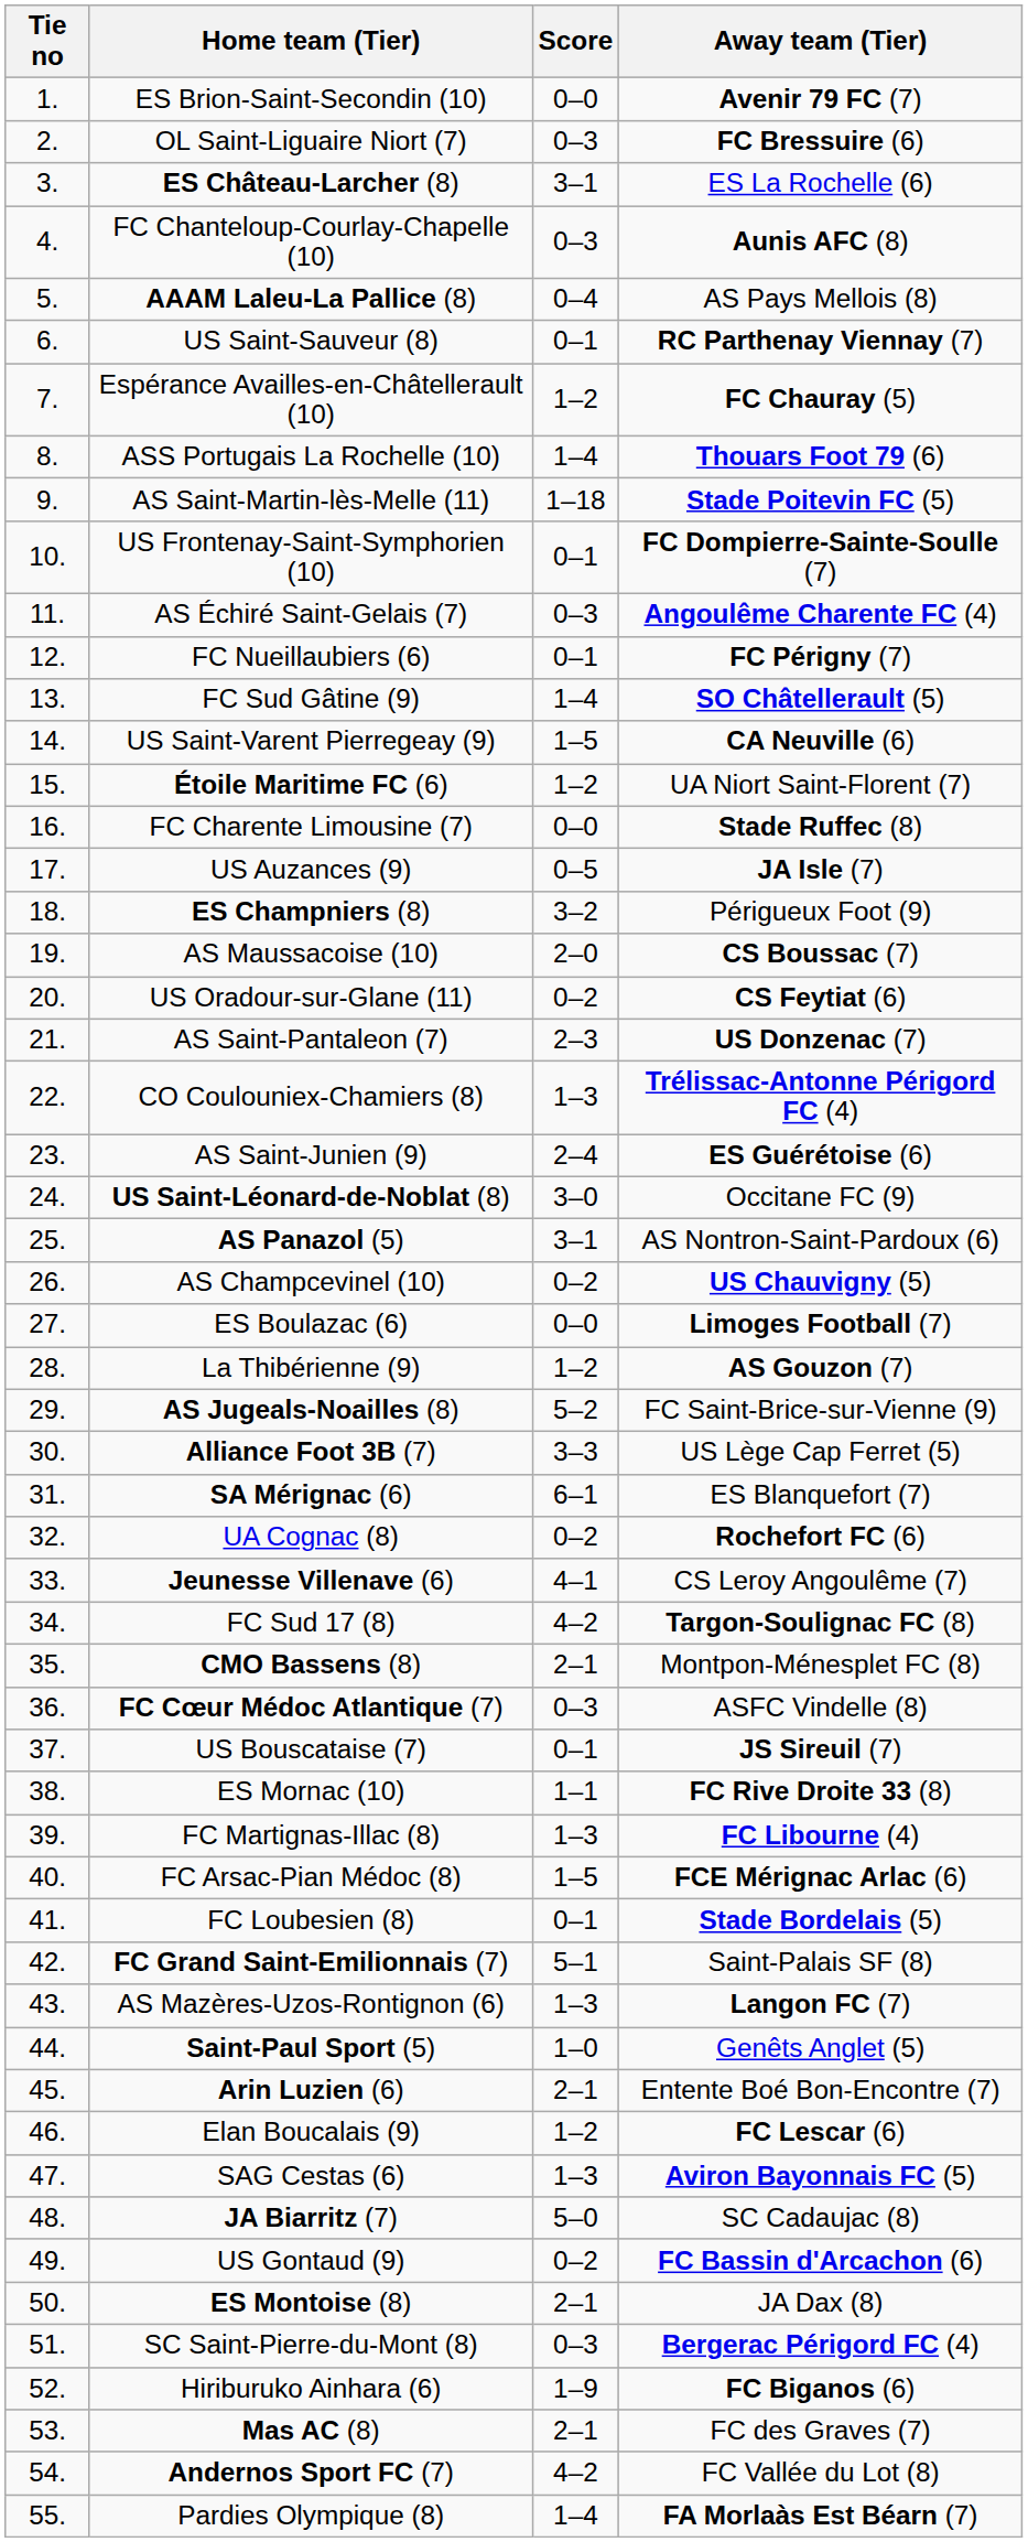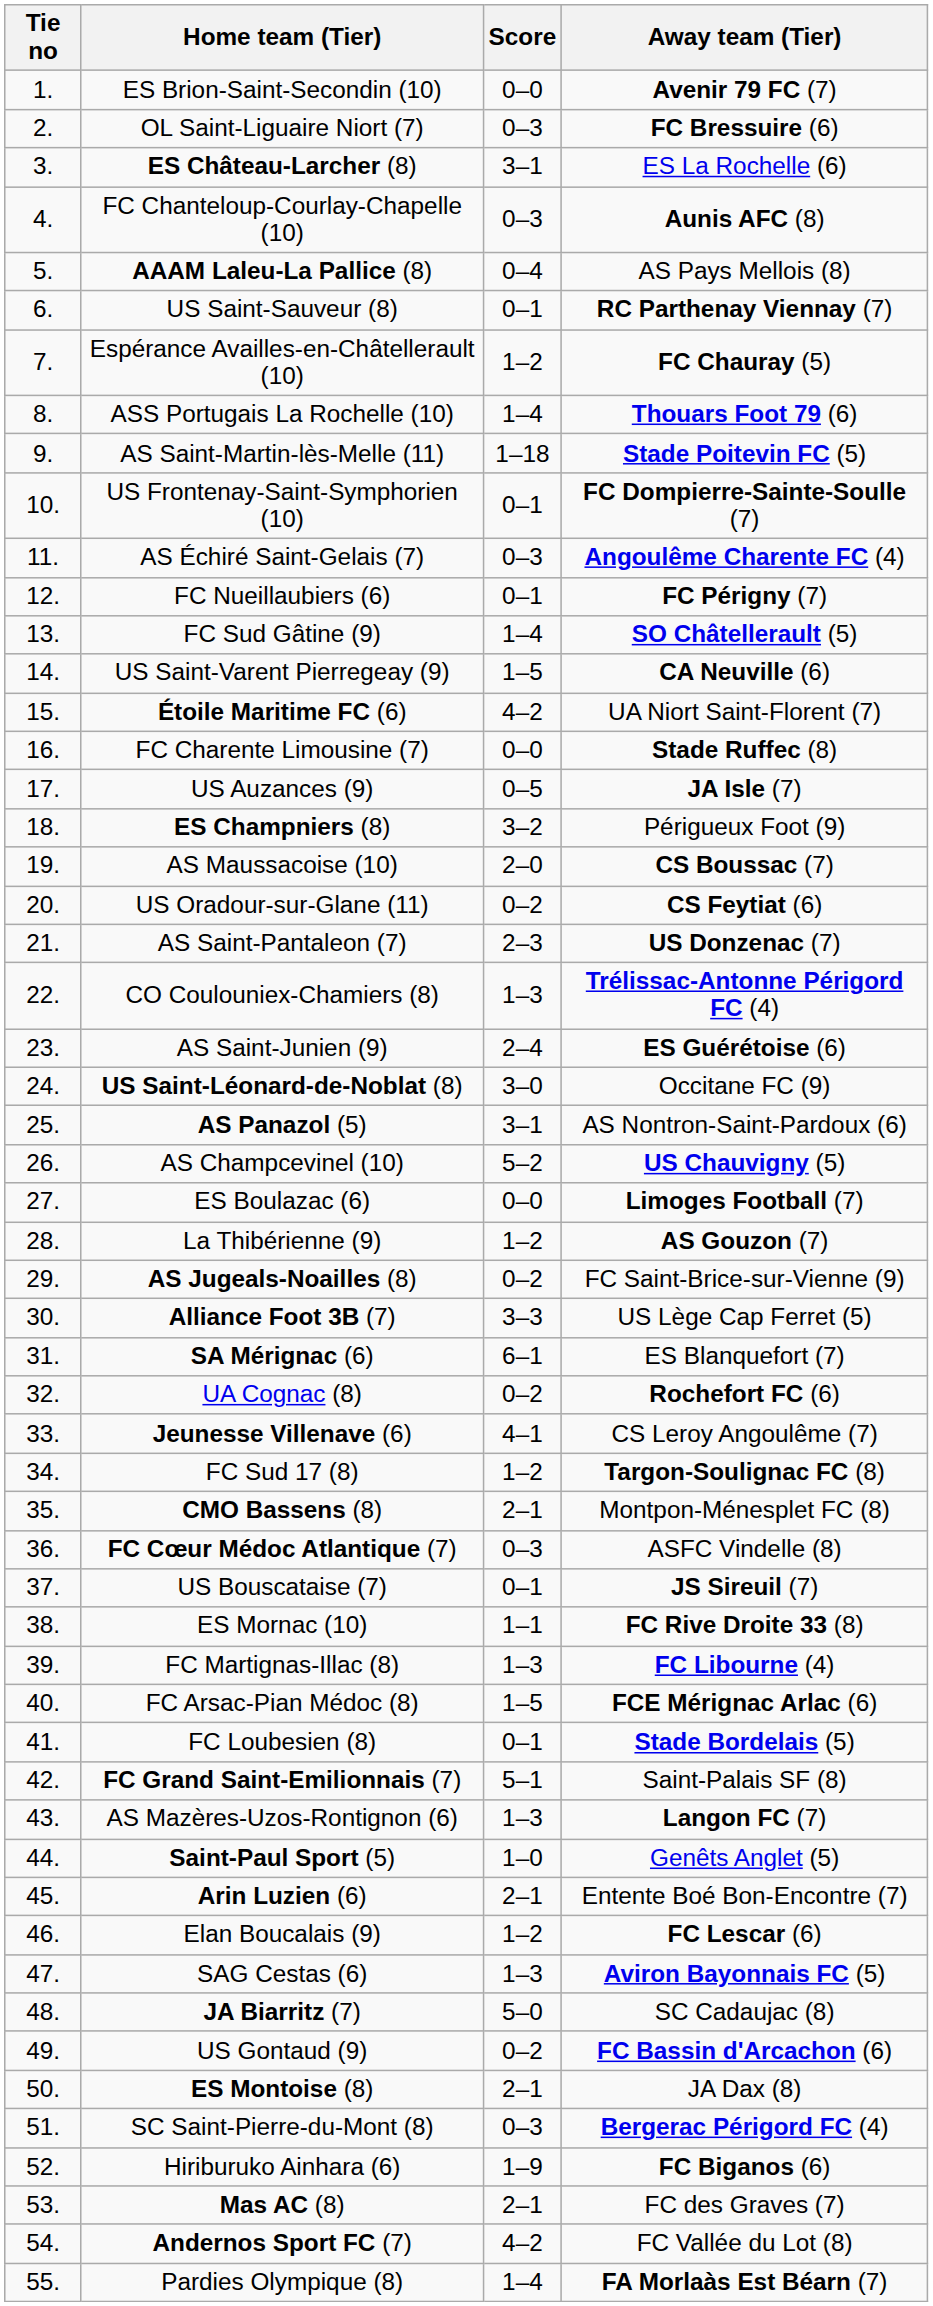 <table class="wikitable" style="text-align: center">
 <tr>
 <th>Tie no</th>
 <th>Home team (Tier)</th>
 <th>Score</th>
 <th>Away team (Tier)</th>
 </tr>
 <tr>
 <td>1.</td>
 <td>ES Brion-Saint-Secondin (10)</td>
 <td>0–0 </td>
 <td><strong>Avenir 79 FC</strong> (7)</td>
 </tr>
 <tr>
 <td>2.</td>
 <td>OL Saint-Liguaire Niort (7)</td>
 <td>0–3</td>
 <td><strong>FC Bressuire</strong> (6)</td>
 </tr>
 <tr>
 <td>3.</td>
 <td><strong>ES Château-Larcher</strong> (8)</td>
 <td>3–1</td>
 <td><a href='#'>ES La Rochelle</a> (6)</td>
 </tr>
 <tr>
 <td>4.</td>
 <td>FC Chanteloup-Courlay-Chapelle (10)</td>
 <td>0–3</td>
 <td><strong>Aunis AFC</strong> (8)</td>
 </tr>
 <tr>
 <td>5.</td>
 <td><strong>AAAM Laleu-La Pallice</strong> (8)</td>
 <td>0–4</td>
 <td>AS Pays Mellois (8)</td>
 </tr>
 <tr>
 <td>6.</td>
 <td>US Saint-Sauveur (8)</td>
 <td>0–1</td>
 <td><strong>RC Parthenay Viennay</strong> (7)</td>
 </tr>
 <tr>
 <td>7.</td>
 <td>Espérance Availles-en-Châtellerault (10)</td>
 <td>1–2</td>
 <td><strong>FC Chauray</strong> (5)</td>
 </tr>
 <tr>
 <td>8.</td>
 <td>ASS Portugais La Rochelle (10)</td>
 <td>1–4</td>
 <td><strong><a href='#'>Thouars Foot 79</a></strong> (6)</td>
 </tr>
 <tr>
 <td>9.</td>
 <td>AS Saint-Martin-lès-Melle (11)</td>
 <td>1–18</td>
 <td><strong><a href='#'>Stade Poitevin FC</a></strong> (5)</td>
 </tr>
 <tr>
 <td>10.</td>
 <td>US Frontenay-Saint-Symphorien (10)</td>
 <td>0–1</td>
 <td><strong>FC Dompierre-Sainte-Soulle</strong> (7)</td>
 </tr>
 <tr>
 <td>11.</td>
 <td>AS Échiré Saint-Gelais (7)</td>
 <td>0–3</td>
 <td><strong><a href='#'>Angoulême Charente FC</a></strong> (4)</td>
 </tr>
 <tr>
 <td>12.</td>
 <td>FC Nueillaubiers (6)</td>
 <td>0–1</td>
 <td><strong>FC Périgny</strong> (7)</td>
 </tr>
 <tr>
 <td>13.</td>
 <td>FC Sud Gâtine (9)</td>
 <td>1–4</td>
 <td><strong><a href='#'>SO Châtellerault</a></strong> (5)</td>
 </tr>
 <tr>
 <td>14.</td>
 <td>US Saint-Varent Pierregeay (9)</td>
 <td>1–5</td>
 <td><strong>CA Neuville</strong> (6)</td>
 </tr>
 <tr>
 <td>15.</td>
 <td><strong>Étoile Maritime FC</strong> (6)</td>
-<td>1–2</td>
+<td>4–2</td>
 <td>UA Niort Saint-Florent (7)</td>
 </tr>
 <tr>
 <td>16.</td>
 <td>FC Charente Limousine (7)</td>
 <td>0–0 </td>
 <td><strong>Stade Ruffec</strong> (8)</td>
 </tr>
 <tr>
 <td>17.</td>
 <td>US Auzances (9)</td>
 <td>0–5</td>
 <td><strong>JA Isle</strong> (7)</td>
 </tr>
 <tr>
 <td>18.</td>
 <td><strong>ES Champniers</strong> (8)</td>
 <td>3–2</td>
 <td>Périgueux Foot (9)</td>
 </tr>
 <tr>
 <td>19.</td>
 <td>AS Maussacoise (10)</td>
 <td>2–0</td>
 <td><strong>CS Boussac</strong> (7)</td>
 </tr>
 <tr>
 <td>20.</td>
 <td>US Oradour-sur-Glane (11)</td>
 <td>0–2</td>
 <td><strong>CS Feytiat</strong> (6)</td>
 </tr>
 <tr>
 <td>21.</td>
 <td>AS Saint-Pantaleon (7)</td>
 <td>2–3</td>
 <td><strong>US Donzenac</strong> (7)</td>
 </tr>
 <tr>
 <td>22.</td>
 <td>CO Coulouniex-Chamiers (8)</td>
 <td>1–3</td>
 <td><strong><a href='#'>Trélissac-Antonne Périgord FC</a></strong> (4)</td>
 </tr>
 <tr>
 <td>23.</td>
 <td>AS Saint-Junien (9)</td>
 <td>2–4</td>
 <td><strong>ES Guérétoise</strong> (6)</td>
 </tr>
 <tr>
 <td>24.</td>
 <td><strong>US Saint-Léonard-de-Noblat</strong> (8)</td>
 <td>3–0</td>
 <td>Occitane FC (9)</td>
 </tr>
 <tr>
 <td>25.</td>
 <td><strong>AS Panazol</strong> (5)</td>
 <td>3–1</td>
 <td>AS Nontron-Saint-Pardoux (6)</td>
 </tr>
 <tr>
 <td>26.</td>
 <td>AS Champcevinel (10)</td>
-<td>0–2</td>
+<td>5–2</td>
 <td><strong><a href='#'>US Chauvigny</a></strong> (5)</td>
 </tr>
 <tr>
 <td>27.</td>
 <td>ES Boulazac (6)</td>
 <td>0–0 </td>
 <td><strong>Limoges Football</strong> (7)</td>
 </tr>
 <tr>
 <td>28.</td>
 <td>La Thibérienne (9)</td>
 <td>1–2</td>
 <td><strong>AS Gouzon</strong> (7)</td>
 </tr>
 <tr>
 <td>29.</td>
 <td><strong>AS Jugeals-Noailles</strong> (8)</td>
-<td>5–2</td>
+<td>0–2</td>
 <td>FC Saint-Brice-sur-Vienne (9)</td>
 </tr>
 <tr>
 <td>30.</td>
 <td><strong>Alliance Foot 3B</strong> (7)</td>
 <td>3–3 </td>
 <td>US Lège Cap Ferret (5)</td>
 </tr>
 <tr>
 <td>31.</td>
 <td><strong>SA Mérignac</strong> (6)</td>
 <td>6–1</td>
 <td>ES Blanquefort (7)</td>
 </tr>
 <tr>
 <td>32.</td>
 <td><a href='#'>UA Cognac</a> (8)</td>
 <td>0–2</td>
 <td><strong>Rochefort FC</strong> (6)</td>
 </tr>
 <tr>
 <td>33.</td>
 <td><strong>Jeunesse Villenave</strong> (6)</td>
 <td>4–1</td>
 <td>CS Leroy Angoulême (7)</td>
 </tr>
 <tr>
 <td>34.</td>
 <td>FC Sud 17 (8)</td>
-<td>4–2</td>
+<td>1–2</td>
 <td><strong>Targon-Soulignac FC</strong> (8)</td>
 </tr>
 <tr>
 <td>35.</td>
 <td><strong>CMO Bassens</strong> (8)</td>
 <td>2–1</td>
 <td>Montpon-Ménesplet FC (8)</td>
 </tr>
 <tr>
 <td>36.</td>
 <td><strong>FC Cœur Médoc Atlantique</strong> (7)</td>
 <td>0–3</td>
 <td>ASFC Vindelle (8)</td>
 </tr>
 <tr>
 <td>37.</td>
 <td>US Bouscataise (7)</td>
 <td>0–1</td>
 <td><strong>JS Sireuil</strong> (7)</td>
 </tr>
 <tr>
 <td>38.</td>
 <td>ES Mornac (10)</td>
 <td>1–1 </td>
 <td><strong>FC Rive Droite 33</strong> (8)</td>
 </tr>
 <tr>
 <td>39.</td>
 <td>FC Martignas-Illac (8)</td>
 <td>1–3</td>
 <td><strong><a href='#'>FC Libourne</a></strong> (4)</td>
 </tr>
 <tr>
 <td>40.</td>
 <td>FC Arsac-Pian Médoc (8)</td>
 <td>1–5</td>
 <td><strong>FCE Mérignac Arlac</strong> (6)</td>
 </tr>
 <tr>
 <td>41.</td>
 <td>FC Loubesien (8)</td>
 <td>0–1</td>
 <td><strong><a href='#'>Stade Bordelais</a></strong> (5)</td>
 </tr>
 <tr>
 <td>42.</td>
 <td><strong>FC Grand Saint-Emilionnais</strong> (7)</td>
 <td>5–1</td>
 <td>Saint-Palais SF (8)</td>
 </tr>
 <tr>
 <td>43.</td>
 <td>AS Mazères-Uzos-Rontignon (6)</td>
 <td>1–3</td>
 <td><strong>Langon FC</strong> (7)</td>
 </tr>
 <tr>
 <td>44.</td>
 <td><strong>Saint-Paul Sport</strong> (5)</td>
 <td>1–0</td>
 <td><a href='#'>Genêts Anglet</a> (5)</td>
 </tr>
 <tr>
 <td>45.</td>
 <td><strong>Arin Luzien</strong> (6)</td>
 <td>2–1</td>
 <td>Entente Boé Bon-Encontre (7)</td>
 </tr>
 <tr>
 <td>46.</td>
 <td>Elan Boucalais (9)</td>
 <td>1–2</td>
 <td><strong>FC Lescar</strong> (6)</td>
 </tr>
 <tr>
 <td>47.</td>
 <td>SAG Cestas (6)</td>
 <td>1–3</td>
 <td><strong><a href='#'>Aviron Bayonnais FC</a></strong> (5)</td>
 </tr>
 <tr>
 <td>48.</td>
 <td><strong>JA Biarritz</strong> (7)</td>
 <td>5–0</td>
 <td>SC Cadaujac (8)</td>
 </tr>
 <tr>
 <td>49.</td>
 <td>US Gontaud (9)</td>
 <td>0–2</td>
 <td><strong><a href='#'>FC Bassin d'Arcachon</a></strong> (6)</td>
 </tr>
 <tr>
 <td>50.</td>
 <td><strong>ES Montoise</strong> (8)</td>
 <td>2–1</td>
 <td>JA Dax (8)</td>
 </tr>
 <tr>
 <td>51.</td>
 <td>SC Saint-Pierre-du-Mont (8)</td>
 <td>0–3</td>
 <td><strong><a href='#'>Bergerac Périgord FC</a></strong> (4)</td>
 </tr>
 <tr>
 <td>52.</td>
 <td>Hiriburuko Ainhara (6)</td>
 <td>1–9</td>
 <td><strong>FC Biganos</strong> (6)</td>
 </tr>
 <tr>
 <td>53.</td>
 <td><strong>Mas AC</strong> (8)</td>
 <td>2–1</td>
 <td>FC des Graves (7)</td>
 </tr>
 <tr>
 <td>54.</td>
 <td><strong>Andernos Sport FC</strong> (7)</td>
 <td>4–2</td>
 <td>FC Vallée du Lot (8)</td>
 </tr>
 <tr>
 <td>55.</td>
 <td>Pardies Olympique (8)</td>
 <td>1–4</td>
 <td><strong>FA Morlaàs Est Béarn</strong> (7)</td>
 </tr>
 </table>
